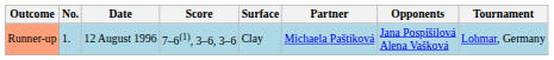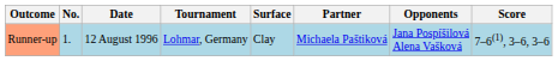 <table class="wikitable" style="font-size:97%">
 <tr>
 <th>Outcome</th>
 <th>No.</th>
 <th>Date</th>
-<th>Score</th>
+<th>Tournament</th>
 <th>Surface</th>
 <th>Partner</th>
 <th>Opponents</th>
-<th>Tournament</th>
+<th>Score</th>
 </tr>
 <tr style="background:lightblue;">
 <td style="background:#ffa07a;">Runner-up</td>
 <td>1.</td>
 <td>12 August 1996</td>
-<td>7–6<sup>(1)</sup>, 3–6, 3–6</td>
+<td><a href='#'>Lohmar</a>, Germany</td>
 <td>Clay</td>
 <td> <a href='#'>Michaela Paštiková</a></td>
 <td> <a href='#'>Jana Pospíšilová</a> <br>  <a href='#'>Alena Vašková</a></td>
-<td><a href='#'>Lohmar</a>, Germany</td>
+<td>7–6<sup>(1)</sup>, 3–6, 3–6</td>
 </tr>
 </table>
